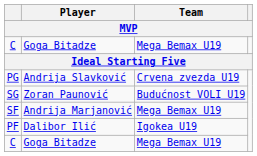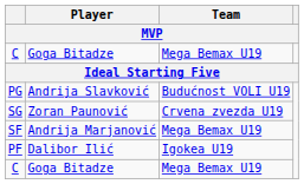 <table class="wikitable">
 <tr>
 <th align="center"></th>
 <th align="center">Player</th>
 <th align="center">Team</th>
 <th align="center"></th>
 </tr>
 <tr>
 <th colspan=4><a href='#'>MVP</a></th>
 </tr>
 <tr>
 <td align="center"><a href='#'>C</a></td>
 <td align="left"> <a href='#'>Goga Bitadze</a></td>
 <td align="left"> <a href='#'>Mega Bemax U19</a></td>
 <td align="center"></td>
 </tr>
 <tr>
 <th colspan=4><a href='#'>Ideal Starting Five</a></th>
 </tr>
 <tr>
 <td align="center"><a href='#'>PG</a></td>
 <td> <a href='#'>Andrija Slavković</a></td>
-<td> <a href='#'>Crvena zvezda U19</a></td>
+<td> <a href='#'>Budućnost VOLI U19</a></td>
 <td rowspan="5" style="text-align:center;"></td>
 </tr>
 <tr>
 <td align="center"><a href='#'>SG</a></td>
 <td> <a href='#'>Zoran Paunović</a></td>
-<td> <a href='#'>Budućnost VOLI U19</a></td>
+<td> <a href='#'>Crvena zvezda U19</a></td>
 </tr>
 <tr>
 <td align="center"><a href='#'>SF</a></td>
 <td> <a href='#'>Andrija Marjanović</a></td>
 <td> <a href='#'>Mega Bemax U19</a></td>
 </tr>
 <tr>
 <td align="center"><a href='#'>PF</a></td>
 <td> <a href='#'>Dalibor Ilić</a></td>
 <td> <a href='#'>Igokea U19</a></td>
 </tr>
 <tr>
 <td align="center"><a href='#'>C</a></td>
 <td> <a href='#'>Goga Bitadze</a></td>
 <td> <a href='#'>Mega Bemax U19</a></td>
 </tr>
 </table>
